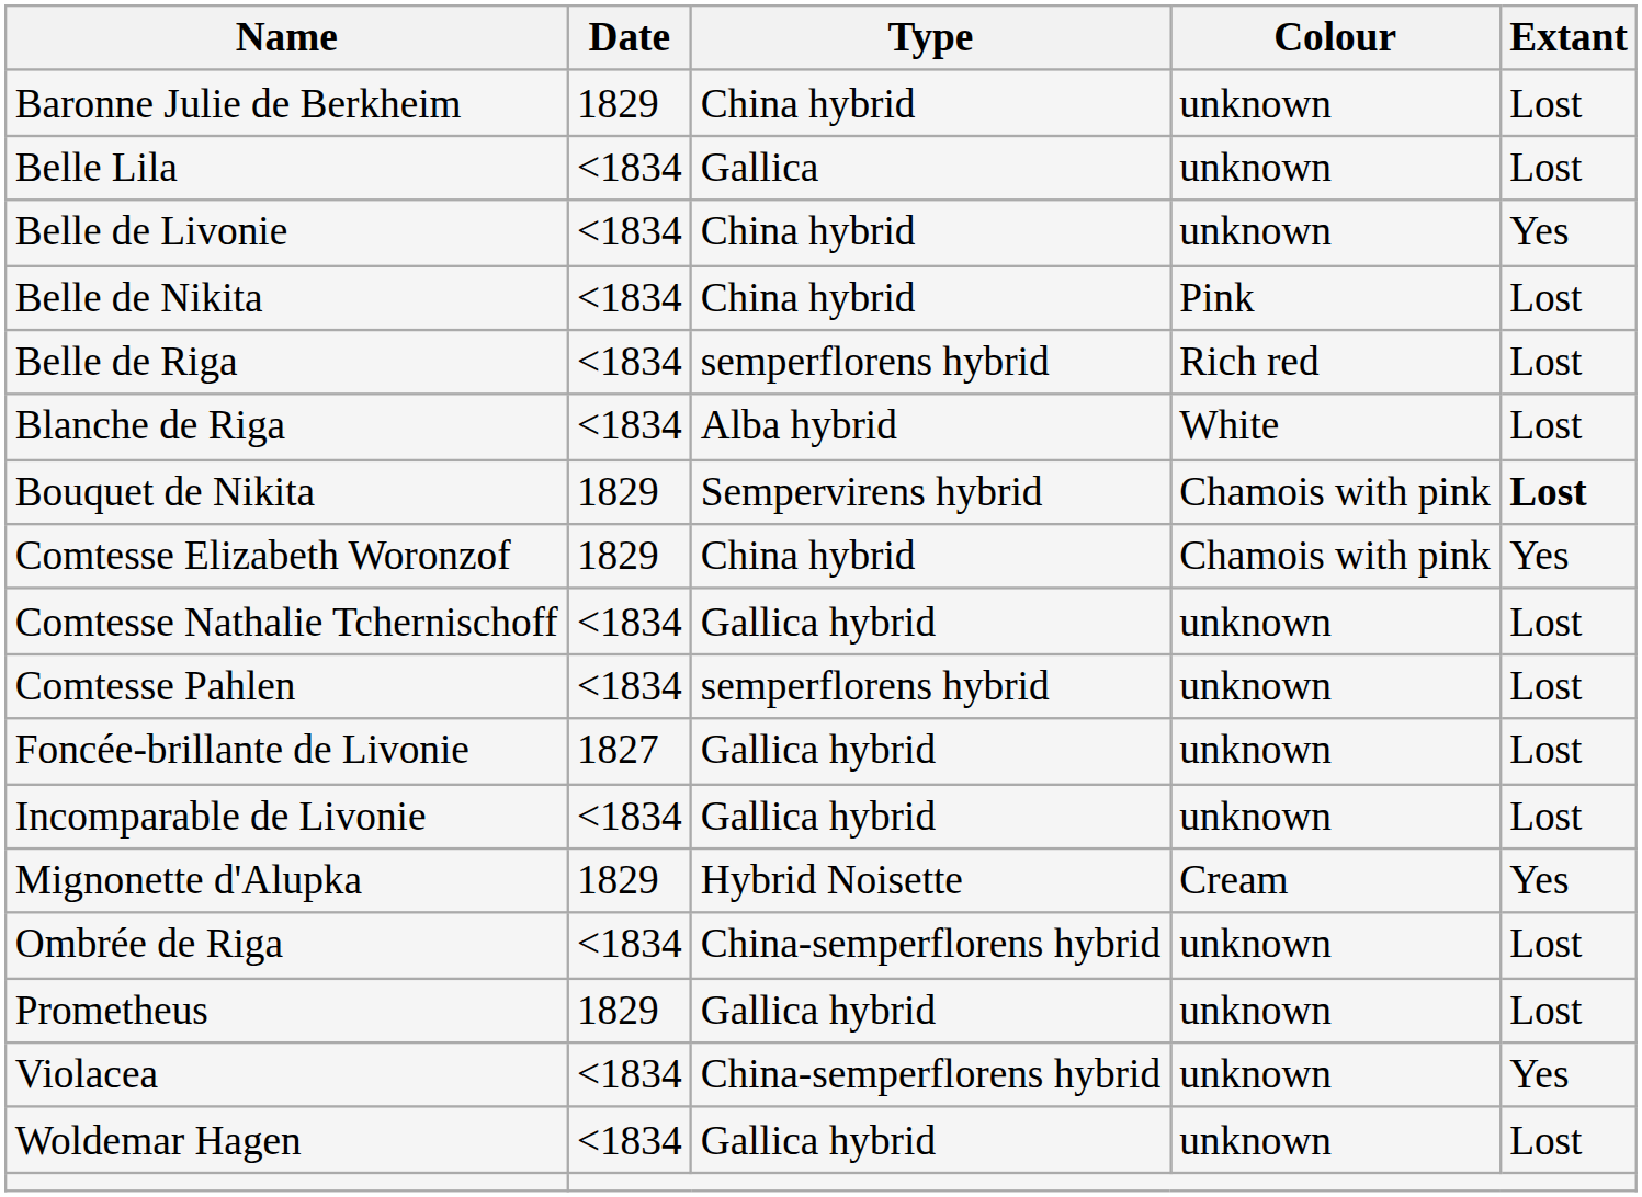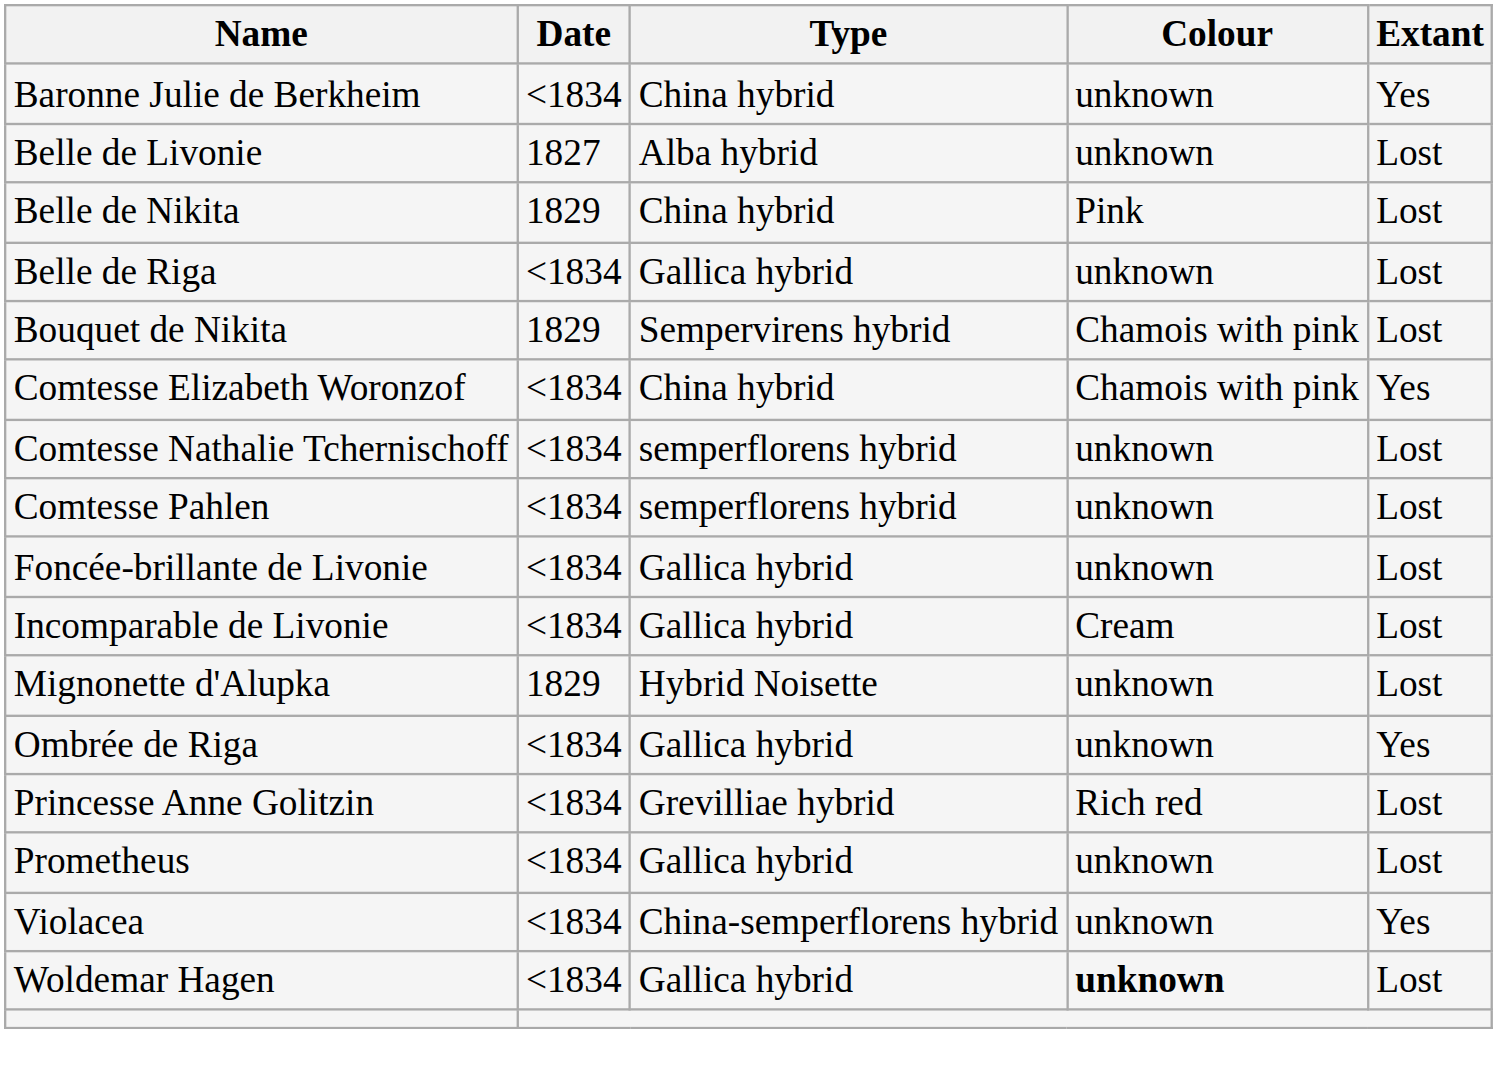 <table class="wikitable sortable" style="border: 1px solid darkgray; background: whitesmoke; ">
 <tr>
 <th>Name</th>
 <th>Date</th>
 <th>Type</th>
 <th>Colour</th>
 <th>Extant</th>
 </tr>
 <tr>
 <td>Baronne Julie de Berkheim</td>
-<td>1829</td>
-<td>China hybrid</td>
-<td>unknown</td>
-<td>Lost</td>
-</tr>
-<tr>
-<td>Belle Lila</td>
-<td><1834</td>
-<td>Gallica</td>
-<td>unknown</td>
-<td>Lost</td>
-</tr>
-<tr>
-<td>Belle de Livonie</td>
 <td><1834</td>
 <td>China hybrid</td>
 <td>unknown</td>
 <td>Yes</td>
 </tr>
 <tr>
+<td>Belle de Livonie</td>
+<td>1827</td>
+<td>Alba hybrid</td>
+<td>unknown</td>
+<td>Lost</td>
+</tr>
+<tr>
 <td>Belle de Nikita</td>
-<td><1834</td>
+<td>1829</td>
 <td>China hybrid</td>
 <td>Pink</td>
 <td>Lost</td>
 </tr>
 <tr>
 <td>Belle de Riga</td>
 <td><1834</td>
-<td>semperflorens hybrid</td>
-<td>Rich red</td>
-<td>Lost</td>
-</tr>
-<tr>
-<td>Blanche de Riga</td>
-<td><1834</td>
-<td>Alba hybrid</td>
-<td>White</td>
+<td>Gallica hybrid</td>
+<td>unknown</td>
 <td>Lost</td>
 </tr>
 <tr>
 <td>Bouquet de Nikita</td>
 <td>1829</td>
 <td>Sempervirens hybrid</td>
 <td>Chamois with pink</td>
-<td><strong>Lost</strong></td>
+<td>Lost</td>
 </tr>
 <tr>
 <td>Comtesse Elizabeth Woronzof</td>
-<td>1829</td>
+<td><1834</td>
 <td>China hybrid</td>
 <td>Chamois with pink</td>
 <td>Yes</td>
 </tr>
 <tr>
 <td>Comtesse Nathalie Tchernischoff</td>
 <td><1834</td>
-<td>Gallica hybrid</td>
+<td>semperflorens hybrid</td>
 <td>unknown</td>
 <td>Lost</td>
 </tr>
 <tr>
 <td>Comtesse Pahlen</td>
 <td><1834</td>
 <td>semperflorens hybrid</td>
 <td>unknown</td>
 <td>Lost</td>
 </tr>
 <tr>
 <td>Foncée-brillante de Livonie</td>
-<td>1827</td>
+<td><1834</td>
 <td>Gallica hybrid</td>
 <td>unknown</td>
 <td>Lost</td>
 </tr>
 <tr>
 <td>Incomparable de Livonie</td>
 <td><1834</td>
 <td>Gallica hybrid</td>
-<td>unknown</td>
+<td>Cream</td>
 <td>Lost</td>
 </tr>
 <tr>
 <td>Mignonette d'Alupka</td>
 <td>1829</td>
 <td>Hybrid Noisette</td>
-<td>Cream</td>
-<td>Yes</td>
+<td>unknown</td>
+<td>Lost</td>
 </tr>
 <tr>
 <td>Ombrée de Riga</td>
 <td><1834</td>
-<td>China-semperflorens hybrid</td>
+<td>Gallica hybrid</td>
 <td>unknown</td>
+<td>Yes</td>
+</tr>
+<tr>
+<td>Princesse Anne Golitzin</td>
+<td><1834</td>
+<td>Grevilliae hybrid</td>
+<td>Rich red</td>
 <td>Lost</td>
 </tr>
 <tr>
 <td>Prometheus</td>
-<td>1829</td>
+<td><1834</td>
 <td>Gallica hybrid</td>
 <td>unknown</td>
 <td>Lost</td>
 </tr>
 <tr>
 <td>Violacea</td>
 <td><1834</td>
 <td>China-semperflorens hybrid</td>
 <td>unknown</td>
 <td>Yes</td>
 </tr>
 <tr>
 <td>Woldemar Hagen</td>
 <td><1834</td>
 <td>Gallica hybrid</td>
-<td>unknown</td>
+<td><strong>unknown</strong></td>
 <td>Lost</td>
 </tr>
 <tr>
 <td></td>
 </tr>
 </table>
